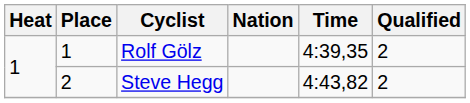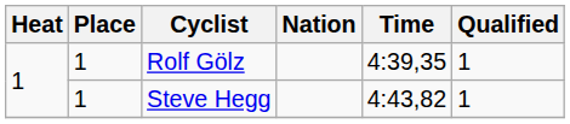 <table class="wikitable" style="font-size:95%;">
 <tr>
 <th>Heat</th>
 <th>Place</th>
 <th>Cyclist</th>
 <th>Nation</th>
 <th>Time</th>
 <th>Qualified</th>
 </tr>
 <tr>
 <td rowspan=2>1</td>
 <td>1</td>
 <td><a href='#'>Rolf Gölz</a></td>
 <td></td>
 <td>4:39,35</td>
-<td>2</td>
+<td>1</td>
 </tr>
 <tr>
-<td>2</td>
+<td>1</td>
 <td><a href='#'>Steve Hegg</a></td>
 <td></td>
 <td>4:43,82</td>
-<td>2</td>
+<td>1</td>
 </tr>
 <tr>
 </tr>
 </table>
